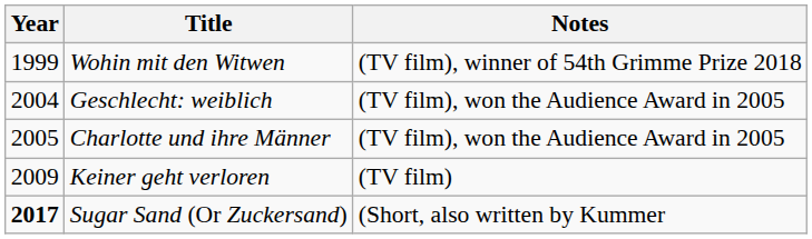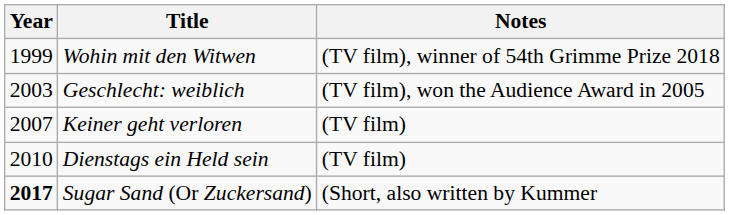 <table class="wikitable sortable">
 <tr>
 <th>Year</th>
 <th>Title</th>
 <th>Notes</th>
 </tr>
 <tr>
 <td>1999</td>
 <td><em>Wohin mit den Witwen</em></td>
 <td>(TV film), winner of 54th Grimme Prize 2018</td>
 </tr>
 <tr>
-<td>2004</td>
+<td>2003</td>
 <td><em>Geschlecht: weiblich</em></td>
 <td>(TV film), won the Audience Award in 2005</td>
 </tr>
 <tr>
-<td>2005</td>
-<td><em>Charlotte und ihre Männer</em></td>
-<td>(TV film), won the Audience Award in 2005</td>
+<td>2007</td>
+<td><em>Keiner geht verloren</em></td>
+<td>(TV film)</td>
 </tr>
 <tr>
-<td>2009</td>
-<td><em>Keiner geht verloren</em></td>
+<td>2010</td>
+<td><em>Dienstags ein Held sein</em></td>
 <td>(TV film)</td>
 </tr>
 <tr>
 <td><strong>2017</strong></td>
 <td><em>Sugar Sand</em> (Or <em>Zuckersand</em>)</td>
 <td>(Short, also written by Kummer</td>
 </tr>
 </table>
